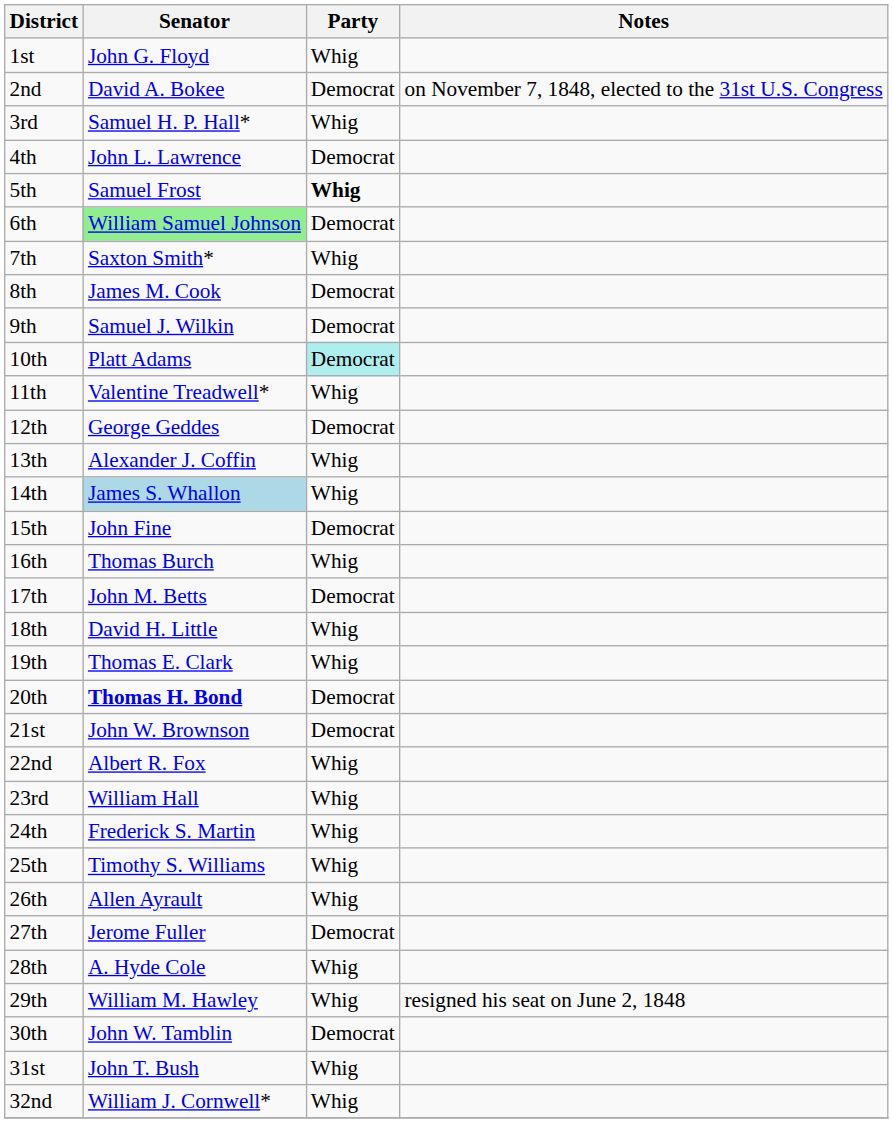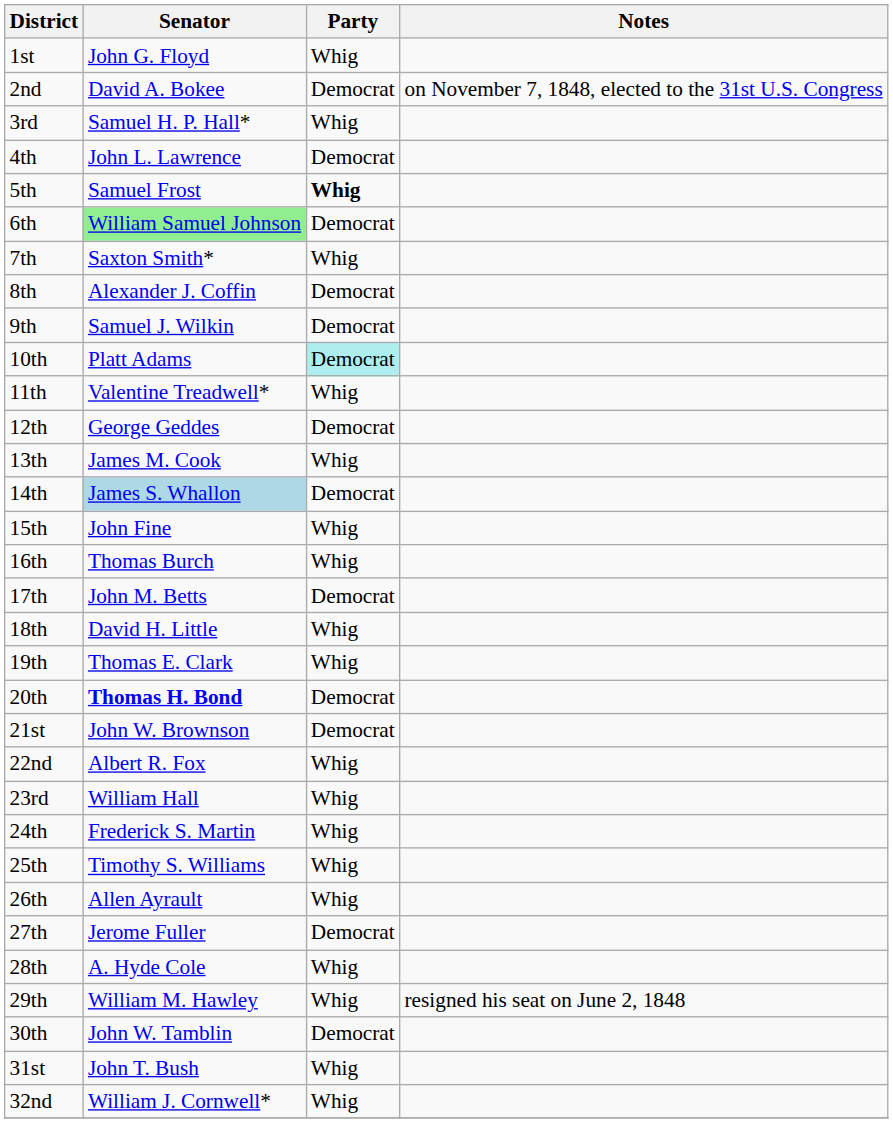 <table class=wikitable>
 <tr>
 <th>District</th>
 <th>Senator</th>
 <th>Party</th>
 <th>Notes</th>
 </tr>
 <tr>
 <td>1st</td>
 <td><a href='#'>John G. Floyd</a></td>
 <td>Whig</td>
 <td></td>
 </tr>
 <tr>
 <td>2nd</td>
 <td><a href='#'>David A. Bokee</a></td>
 <td>Democrat</td>
 <td>on November 7, 1848, elected to the <a href='#'>31st U.S. Congress</a></td>
 </tr>
 <tr>
 <td>3rd</td>
 <td><a href='#'>Samuel H. P. Hall</a>*</td>
 <td>Whig</td>
 <td></td>
 </tr>
 <tr>
 <td>4th</td>
 <td><a href='#'>John L. Lawrence</a></td>
 <td>Democrat</td>
 <td></td>
 </tr>
 <tr>
 <td>5th</td>
 <td><a href='#'>Samuel Frost</a></td>
 <td><strong>Whig</strong></td>
 <td></td>
 </tr>
 <tr>
 <td>6th</td>
 <td style="background: lightgreen;"><a href='#'>William Samuel Johnson</a></td>
 <td>Democrat</td>
 <td></td>
 </tr>
 <tr>
 <td>7th</td>
 <td><a href='#'>Saxton Smith</a>*</td>
 <td>Whig</td>
 <td></td>
 </tr>
 <tr>
 <td>8th</td>
-<td><a href='#'>James M. Cook</a></td>
+<td><a href='#'>Alexander J. Coffin</a></td>
 <td>Democrat</td>
 <td></td>
 </tr>
 <tr>
 <td>9th</td>
 <td><a href='#'>Samuel J. Wilkin</a></td>
 <td>Democrat</td>
 <td></td>
 </tr>
 <tr>
 <td>10th</td>
 <td><a href='#'>Platt Adams</a></td>
 <td style="background: paleturquoise;">Democrat</td>
 <td></td>
 </tr>
 <tr>
 <td>11th</td>
 <td><a href='#'>Valentine Treadwell</a>*</td>
 <td>Whig</td>
 <td></td>
 </tr>
 <tr>
 <td>12th</td>
 <td><a href='#'>George Geddes</a></td>
 <td>Democrat</td>
 <td></td>
 </tr>
 <tr>
 <td>13th</td>
-<td><a href='#'>Alexander J. Coffin</a></td>
+<td><a href='#'>James M. Cook</a></td>
 <td>Whig</td>
 <td></td>
 </tr>
 <tr>
 <td>14th</td>
 <td style="background: lightblue;"><a href='#'>James S. Whallon</a></td>
-<td>Whig</td>
+<td>Democrat</td>
 <td></td>
 </tr>
 <tr>
 <td>15th</td>
 <td><a href='#'>John Fine</a></td>
-<td>Democrat</td>
+<td>Whig</td>
 <td></td>
 </tr>
 <tr>
 <td>16th</td>
 <td><a href='#'>Thomas Burch</a></td>
 <td>Whig</td>
 <td></td>
 </tr>
 <tr>
 <td>17th</td>
 <td><a href='#'>John M. Betts</a></td>
 <td>Democrat</td>
 <td></td>
 </tr>
 <tr>
 <td>18th</td>
 <td><a href='#'>David H. Little</a></td>
 <td>Whig</td>
 <td></td>
 </tr>
 <tr>
 <td>19th</td>
 <td><a href='#'>Thomas E. Clark</a></td>
 <td>Whig</td>
 <td></td>
 </tr>
 <tr>
 <td>20th</td>
 <td><strong><a href='#'>Thomas H. Bond</a></strong></td>
 <td>Democrat</td>
 <td></td>
 </tr>
 <tr>
 <td>21st</td>
 <td><a href='#'>John W. Brownson</a></td>
 <td>Democrat</td>
 <td></td>
 </tr>
 <tr>
 <td>22nd</td>
 <td><a href='#'>Albert R. Fox</a></td>
 <td>Whig</td>
 <td></td>
 </tr>
 <tr>
 <td>23rd</td>
 <td><a href='#'>William Hall</a></td>
 <td>Whig</td>
 <td></td>
 </tr>
 <tr>
 <td>24th</td>
 <td><a href='#'>Frederick S. Martin</a></td>
 <td>Whig</td>
 <td></td>
 </tr>
 <tr>
 <td>25th</td>
 <td><a href='#'>Timothy S. Williams</a></td>
 <td>Whig</td>
 <td></td>
 </tr>
 <tr>
 <td>26th</td>
 <td><a href='#'>Allen Ayrault</a></td>
 <td>Whig</td>
 <td></td>
 </tr>
 <tr>
 <td>27th</td>
 <td><a href='#'>Jerome Fuller</a></td>
 <td>Democrat</td>
 <td></td>
 </tr>
 <tr>
 <td>28th</td>
 <td><a href='#'>A. Hyde Cole</a></td>
 <td>Whig</td>
 <td></td>
 </tr>
 <tr>
 <td>29th</td>
 <td><a href='#'>William M. Hawley</a></td>
 <td>Whig</td>
 <td>resigned his seat on June 2, 1848</td>
 </tr>
 <tr>
 <td>30th</td>
 <td><a href='#'>John W. Tamblin</a></td>
 <td>Democrat</td>
 <td></td>
 </tr>
 <tr>
 <td>31st</td>
 <td><a href='#'>John T. Bush</a></td>
 <td>Whig</td>
 <td></td>
 </tr>
 <tr>
 <td>32nd</td>
 <td><a href='#'>William J. Cornwell</a>*</td>
 <td>Whig</td>
 <td></td>
 </tr>
 <tr>
 </tr>
 </table>
